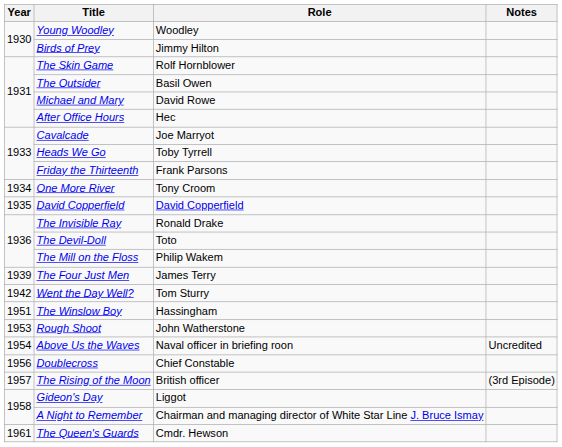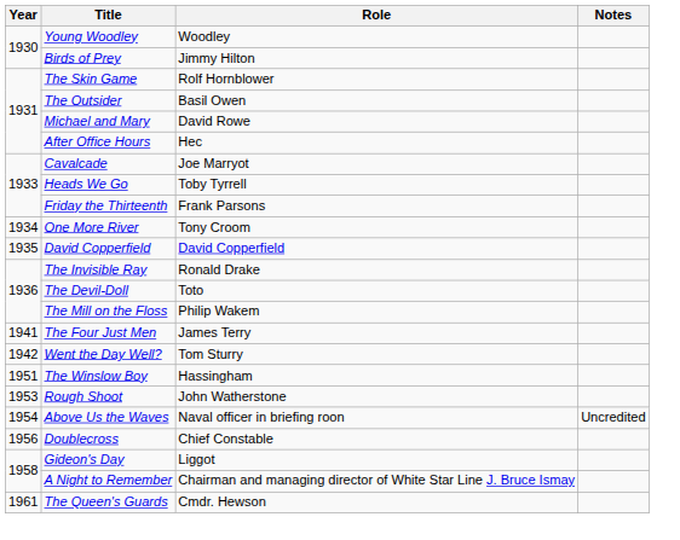 <table class="wikitable">
 <tr>
 <th>Year</th>
 <th>Title</th>
 <th>Role</th>
 <th>Notes</th>
 </tr>
 <tr>
 <td rowspan=2>1930</td>
 <td><em><a href='#'>Young Woodley</a></em></td>
 <td>Woodley</td>
 <td></td>
 </tr>
 <tr>
 <td><em><a href='#'>Birds of Prey</a></em></td>
 <td>Jimmy Hilton</td>
 <td></td>
 </tr>
 <tr>
 <td rowspan=4>1931</td>
 <td><em><a href='#'>The Skin Game</a></em></td>
 <td>Rolf Hornblower</td>
 <td></td>
 </tr>
 <tr>
 <td><em><a href='#'>The Outsider</a></em></td>
 <td>Basil Owen</td>
 <td></td>
 </tr>
 <tr>
 <td><em><a href='#'>Michael and Mary</a></em></td>
 <td>David Rowe</td>
 <td></td>
 </tr>
 <tr>
 <td><em><a href='#'>After Office Hours</a></em></td>
 <td>Hec</td>
 <td></td>
 </tr>
 <tr>
 <td rowspan=3>1933</td>
 <td><em><a href='#'>Cavalcade</a></em></td>
 <td>Joe Marryot</td>
 <td></td>
 </tr>
 <tr>
 <td><em><a href='#'>Heads We Go</a></em></td>
 <td>Toby Tyrrell</td>
 <td></td>
 </tr>
 <tr>
 <td><em><a href='#'>Friday the Thirteenth</a></em></td>
 <td>Frank Parsons</td>
 <td></td>
 </tr>
 <tr>
 <td>1934</td>
 <td><em><a href='#'>One More River</a></em></td>
 <td>Tony Croom</td>
 <td></td>
 </tr>
 <tr>
 <td>1935</td>
 <td><em><a href='#'>David Copperfield</a></em></td>
 <td><a href='#'>David Copperfield</a></td>
 <td></td>
 </tr>
 <tr>
 <td rowspan=3>1936</td>
 <td><em><a href='#'>The Invisible Ray</a></em></td>
 <td>Ronald Drake</td>
 <td></td>
 </tr>
 <tr>
 <td><em><a href='#'>The Devil-Doll</a></em></td>
 <td>Toto</td>
 <td></td>
 </tr>
 <tr>
 <td><em><a href='#'>The Mill on the Floss</a></em></td>
 <td>Philip Wakem</td>
 <td></td>
 </tr>
 <tr>
-<td>1939</td>
+<td>1941</td>
 <td><em><a href='#'>The Four Just Men</a></em></td>
 <td>James Terry</td>
 <td></td>
 </tr>
 <tr>
 <td>1942</td>
 <td><em><a href='#'>Went the Day Well?</a></em></td>
 <td>Tom Sturry</td>
 <td></td>
 </tr>
 <tr>
 <td>1951</td>
 <td><em><a href='#'>The Winslow Boy</a></em></td>
 <td>Hassingham</td>
 <td></td>
 </tr>
 <tr>
 <td>1953</td>
 <td><em><a href='#'>Rough Shoot</a></em></td>
 <td>John Watherstone</td>
 <td></td>
 </tr>
 <tr>
 <td>1954</td>
 <td><em><a href='#'>Above Us the Waves</a></em></td>
 <td>Naval officer in briefing roon</td>
 <td>Uncredited</td>
 </tr>
 <tr>
 <td>1956</td>
 <td><em><a href='#'>Doublecross</a></em></td>
 <td>Chief Constable</td>
 <td></td>
 </tr>
 <tr>
-<td>1957</td>
-<td><em><a href='#'>The Rising of the Moon</a></em></td>
-<td>British officer</td>
-<td>(3rd Episode)</td>
-</tr>
-<tr>
 <td rowspan=2>1958</td>
 <td><em><a href='#'>Gideon's Day</a></em></td>
 <td>Liggot</td>
 <td></td>
 </tr>
 <tr>
 <td><em><a href='#'>A Night to Remember</a></em></td>
 <td>Chairman and managing director of White Star Line <a href='#'>J. Bruce Ismay</a></td>
 <td></td>
 </tr>
 <tr>
 <td>1961</td>
 <td><em><a href='#'>The Queen's Guards</a></em></td>
 <td>Cmdr. Hewson</td>
 <td></td>
 </tr>
 </table>
